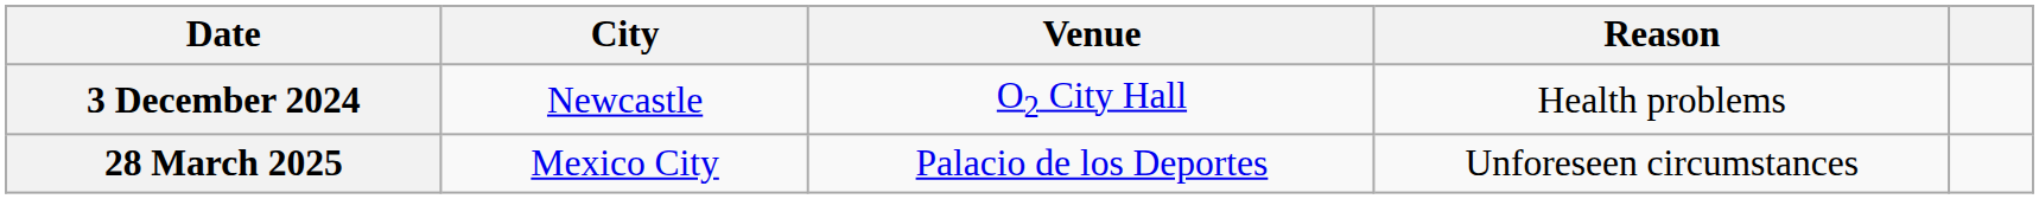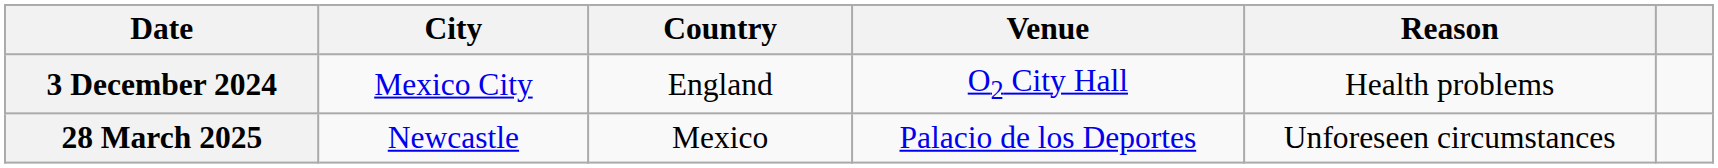 <table class="wikitable plainrowheaders" style="text-align:center;">
 <tr>
 <th scope="col" style="width:12em;">Date</th>
 <th scope="col" style="width:10em;">City</th>
+<th scope="col" style="width:10em;">Country</th>
 <th scope="col" style="width:16em;">Venue</th>
 <th scope="col" style="width:16em;">Reason</th>
 <th scope="col" style="width:2em;"></th>
 </tr>
 <tr>
 <th scope="row" style="text-align:center;">3 December 2024</th>
-<td><a href='#'>Newcastle</a></td>
+<td><a href='#'>Mexico City</a></td>
+<td>England</td>
 <td><a href='#'>O<sub>2</sub> City Hall</a></td>
 <td>Health problems</td>
 <td style="text-align:center;"></td>
 </tr>
 <tr>
 <th scope="row" style="text-align:center;">28 March 2025</th>
-<td><a href='#'>Mexico City</a></td>
+<td><a href='#'>Newcastle</a></td>
+<td>Mexico</td>
 <td><a href='#'>Palacio de los Deportes</a></td>
 <td>Unforeseen circumstances</td>
 <td style="text-align:center;"></td>
 </tr>
 </table>
